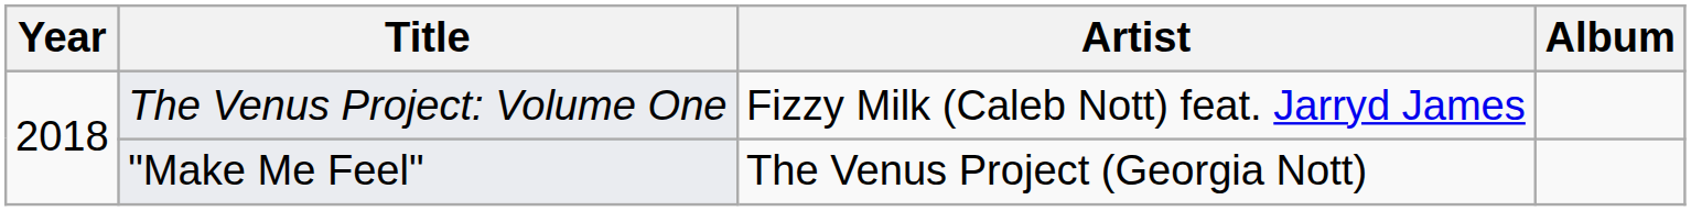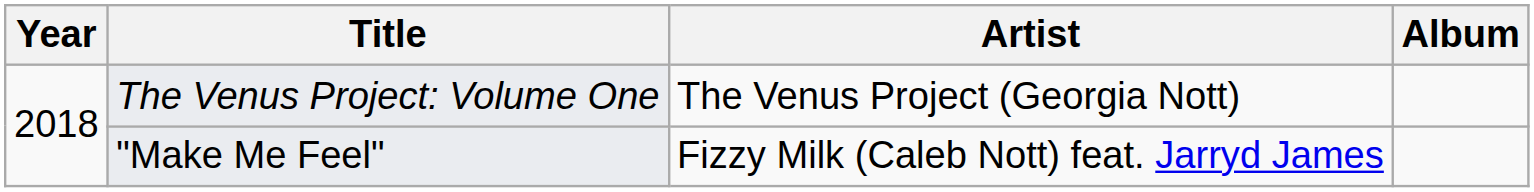 <table class="wikitable plainrowheaders">
 <tr>
 <th>Year</th>
 <th>Title</th>
 <th>Artist</th>
 <th>Album</th>
 </tr>
 <tr>
 <td rowspan="2">2018</td>
 <td style="background:#EAECF0";><em>The Venus Project: Volume One</em></td>
-<td>Fizzy Milk (Caleb Nott) feat. <a href='#'>Jarryd James</a></td>
+<td>The Venus Project (Georgia Nott)</td>
 <td></td>
 </tr>
 <tr>
 <td style="background:#EAECF0";>"Make Me Feel"</td>
-<td>The Venus Project (Georgia Nott)</td>
+<td>Fizzy Milk (Caleb Nott) feat. <a href='#'>Jarryd James</a></td>
 <td></td>
 </tr>
 </table>
